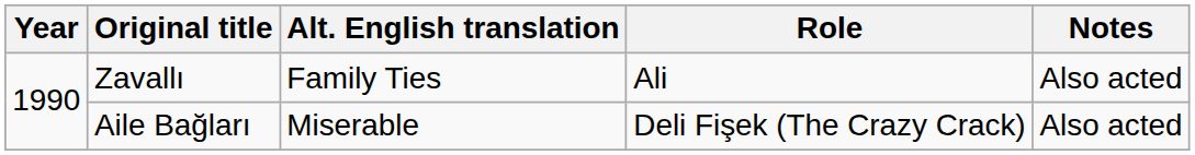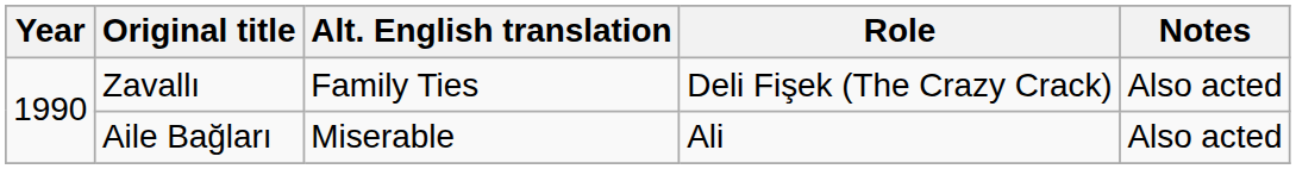 <table class="wikitable sortable">
 <tr>
 <th>Year</th>
 <th>Original title</th>
 <th>Alt. English translation</th>
 <th>Role</th>
 <th class="unsortable">Notes</th>
 </tr>
 <tr>
 <td rowspan=2>1990</td>
 <td>Zavallı</td>
 <td>Family Ties</td>
-<td>Ali</td>
+<td>Deli Fişek (The Crazy Crack)</td>
 <td>Also acted</td>
 </tr>
 <tr>
 <td>Aile Bağları</td>
 <td>Miserable</td>
-<td>Deli Fişek (The Crazy Crack)</td>
+<td>Ali</td>
 <td>Also acted</td>
 </tr>
 </table>
